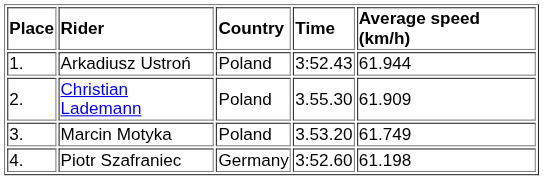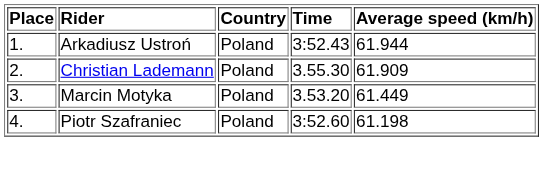 <table border="1"  style="text-align:left; width:500px;">
 <tr>
 <th>Place</th>
 <th>Rider</th>
 <th>Country</th>
 <th>Time</th>
 <th>Average speed (km/h)</th>
 </tr>
 <tr>
 <td>1.</td>
 <td>Arkadiusz Ustroń</td>
 <td>Poland</td>
 <td>3:52.43</td>
 <td>61.944</td>
 </tr>
 <tr>
 <td>2.</td>
 <td><a href='#'>Christian Lademann</a></td>
 <td>Poland</td>
 <td>3.55.30</td>
 <td>61.909</td>
 </tr>
 <tr>
 <td>3.</td>
 <td>Marcin Motyka</td>
 <td>Poland</td>
 <td>3.53.20</td>
-<td>61.749</td>
+<td>61.449</td>
 </tr>
 <tr>
 <td>4.</td>
 <td>Piotr Szafraniec</td>
-<td>Germany</td>
+<td>Poland</td>
 <td>3:52.60</td>
 <td>61.198</td>
 </tr>
 </table>
